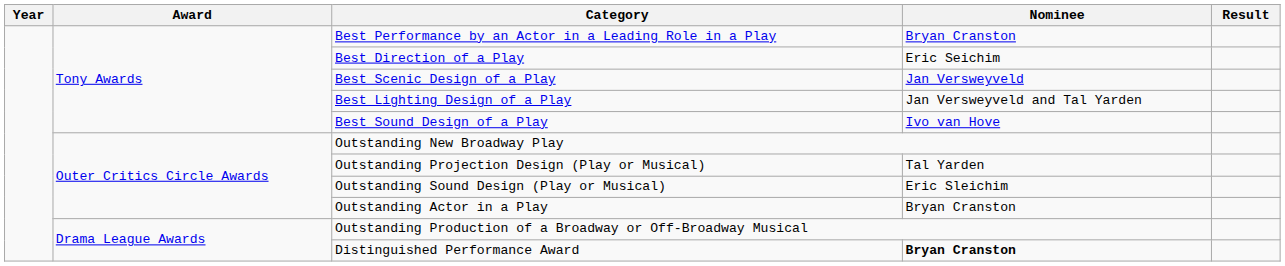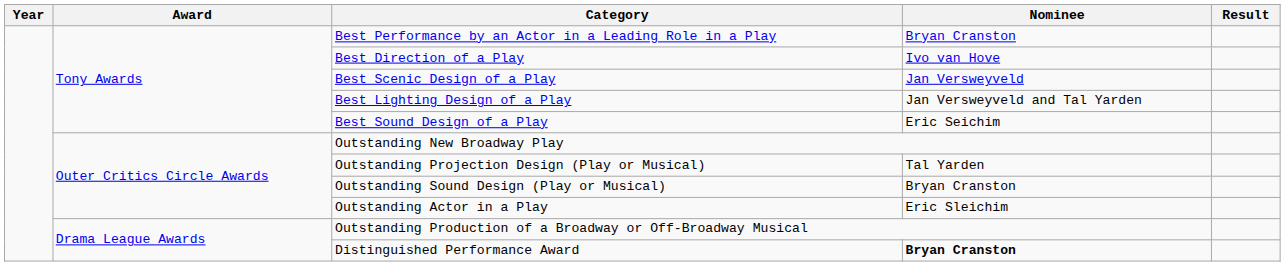 <table class="wikitable" style="width:100%;">
 <tr>
 <th>Year</th>
 <th><strong>Award</strong></th>
 <th><strong>Category</strong></th>
 <th><strong>Nominee</strong></th>
 <th><strong>Result</strong></th>
 </tr>
 <tr>
 <td rowspan="11"></td>
 <td rowspan="5"><a href='#'>Tony Awards</a></td>
 <td><a href='#'>Best Performance by an Actor in a Leading Role in a Play</a></td>
 <td><a href='#'>Bryan Cranston</a></td>
 <td></td>
 </tr>
 <tr>
 <td><a href='#'>Best Direction of a Play</a></td>
-<td>Eric Seichim</td>
+<td><a href='#'>Ivo van Hove</a></td>
 <td></td>
 </tr>
 <tr>
 <td><a href='#'>Best Scenic Design of a Play</a></td>
 <td><a href='#'>Jan Versweyveld</a></td>
 <td></td>
 </tr>
 <tr>
 <td><a href='#'>Best Lighting Design of a Play</a></td>
 <td>Jan Versweyveld and Tal Yarden</td>
 <td></td>
 </tr>
 <tr>
 <td><a href='#'>Best Sound Design of a Play</a></td>
-<td><a href='#'>Ivo van Hove</a></td>
+<td>Eric Seichim</td>
 <td></td>
 </tr>
 <tr>
 <td rowspan="4"><a href='#'>Outer Critics Circle Awards</a></td>
 <td colspan="2">Outstanding New Broadway Play</td>
 <td></td>
 </tr>
 <tr>
 <td>Outstanding Projection Design (Play or Musical)</td>
 <td>Tal Yarden</td>
 <td></td>
 </tr>
 <tr>
 <td>Outstanding Sound Design (Play or Musical)</td>
-<td>Eric Sleichim</td>
+<td>Bryan Cranston</td>
 <td></td>
 </tr>
 <tr>
 <td>Outstanding Actor in a Play</td>
-<td>Bryan Cranston</td>
+<td>Eric Sleichim</td>
 <td></td>
 </tr>
 <tr>
 <td rowspan="2"><a href='#'>Drama League Awards</a></td>
 <td colspan="2">Outstanding Production of a Broadway or Off-Broadway Musical</td>
 <td></td>
 </tr>
 <tr>
 <td rowspan="2">Distinguished Performance Award</td>
 <td><strong>Bryan Cranston</strong></td>
 <td></td>
 </tr>
 </table>
